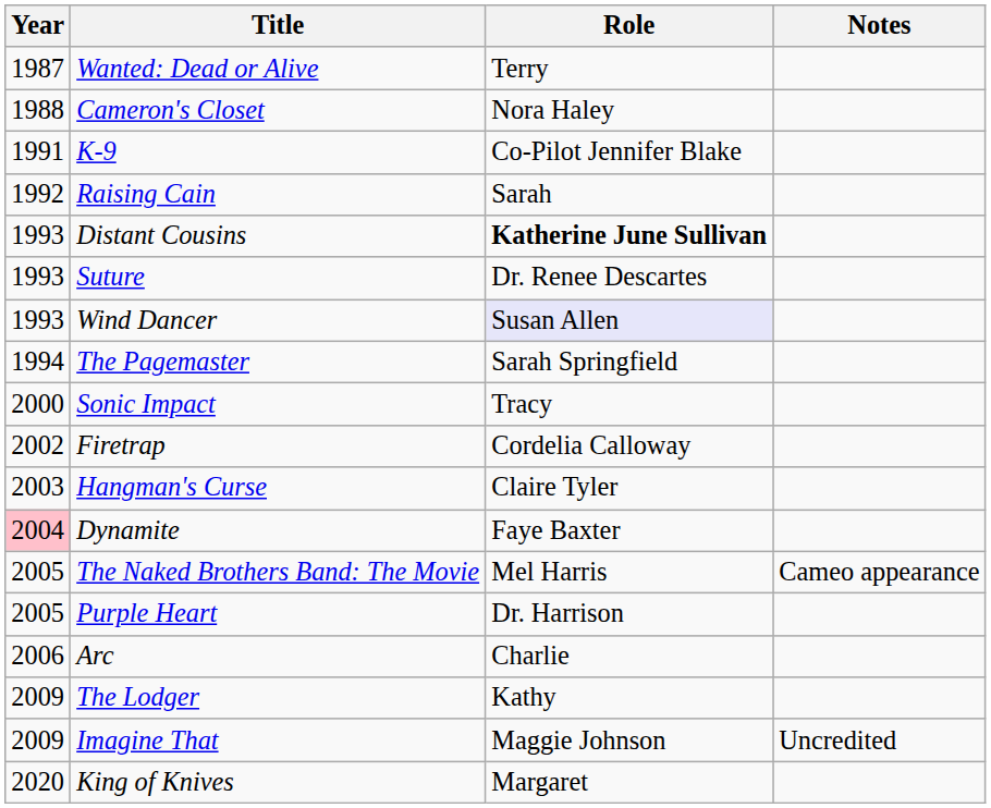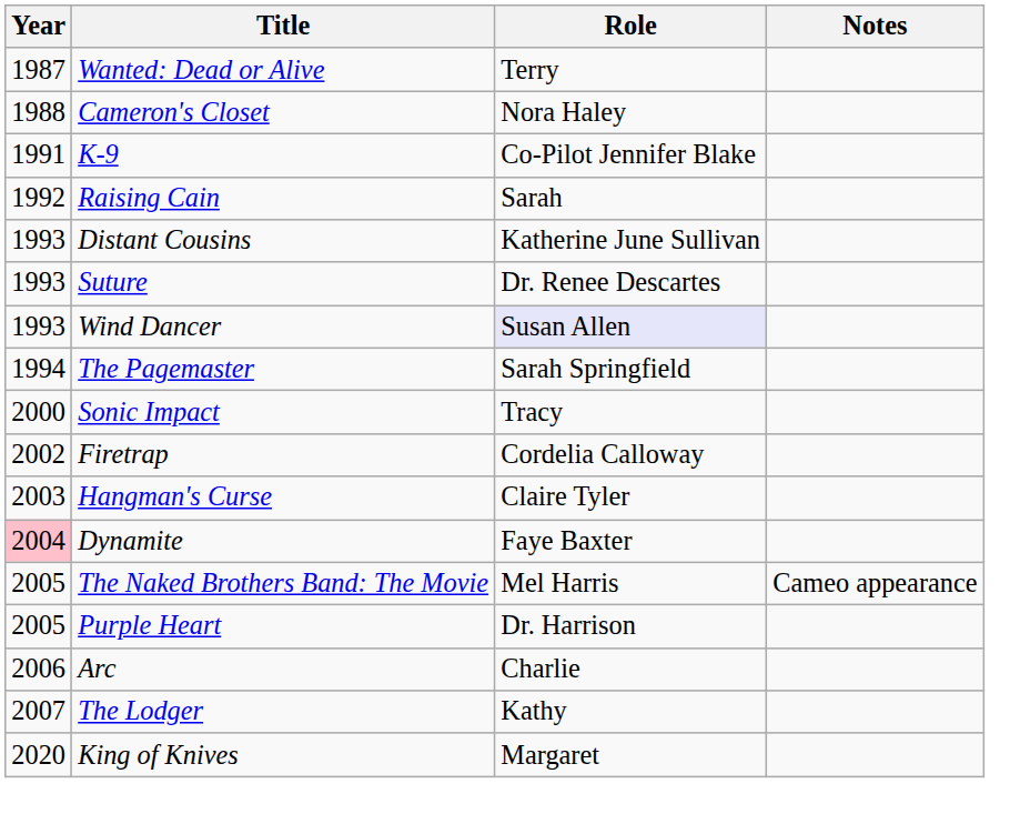 <table class="wikitable sortable">
 <tr>
 <th>Year</th>
 <th>Title</th>
 <th>Role</th>
 <th class="unsortable">Notes</th>
 </tr>
 <tr>
 <td>1987</td>
 <td><em><a href='#'>Wanted: Dead or Alive</a></em></td>
 <td>Terry</td>
 <td></td>
 </tr>
 <tr>
 <td>1988</td>
 <td><em><a href='#'>Cameron's Closet</a></em></td>
 <td>Nora Haley</td>
 <td></td>
 </tr>
 <tr>
 <td>1991</td>
 <td><em><a href='#'>K-9</a></em></td>
 <td>Co-Pilot Jennifer Blake</td>
 <td></td>
 </tr>
 <tr>
 <td>1992</td>
 <td><em><a href='#'>Raising Cain</a></em></td>
 <td>Sarah</td>
 <td></td>
 </tr>
 <tr>
 <td>1993</td>
 <td><em>Distant Cousins</em></td>
-<td><strong>Katherine June Sullivan</strong></td>
+<td>Katherine June Sullivan</td>
 <td></td>
 </tr>
 <tr>
 <td>1993</td>
 <td><em><a href='#'>Suture</a></em></td>
 <td>Dr. Renee Descartes</td>
 <td></td>
 </tr>
 <tr>
 <td>1993</td>
 <td><em>Wind Dancer</em></td>
 <td style="background: lavender;">Susan Allen</td>
 <td></td>
 </tr>
 <tr>
 <td>1994</td>
 <td data-sort-value="Pagemaster, The"><em><a href='#'>The Pagemaster</a></em></td>
 <td>Sarah Springfield</td>
 <td></td>
 </tr>
 <tr>
 <td>2000</td>
 <td><em><a href='#'>Sonic Impact</a></em></td>
 <td>Tracy</td>
 <td></td>
 </tr>
 <tr>
 <td>2002</td>
 <td><em>Firetrap</em></td>
 <td>Cordelia Calloway</td>
 <td></td>
 </tr>
 <tr>
 <td>2003</td>
 <td><em><a href='#'>Hangman's Curse</a></em></td>
 <td>Claire Tyler</td>
 <td></td>
 </tr>
 <tr>
 <td style="background: pink;">2004</td>
 <td><em>Dynamite</em></td>
 <td>Faye Baxter</td>
 <td></td>
 </tr>
 <tr>
 <td>2005</td>
 <td data-sort-value="Naked Brothers Band: The Movie, The"><em><a href='#'>The Naked Brothers Band: The Movie</a></em></td>
 <td>Mel Harris</td>
 <td>Cameo appearance</td>
 </tr>
 <tr>
 <td>2005</td>
 <td><em><a href='#'>Purple Heart</a></em></td>
 <td>Dr. Harrison</td>
 <td></td>
 </tr>
 <tr>
 <td>2006</td>
 <td><em>Arc</em></td>
 <td>Charlie</td>
 <td></td>
 </tr>
 <tr>
-<td>2009</td>
+<td>2007</td>
 <td data-sort-value="Lodger, The"><em><a href='#'>The Lodger</a></em></td>
 <td>Kathy</td>
 <td></td>
-</tr>
-<tr>
-<td>2009</td>
-<td><em><a href='#'>Imagine That</a></em></td>
-<td>Maggie Johnson</td>
-<td>Uncredited</td>
 </tr>
 <tr>
 <td>2020</td>
 <td><em>King of Knives</em></td>
 <td>Margaret</td>
 <td></td>
 </tr>
 </table>
